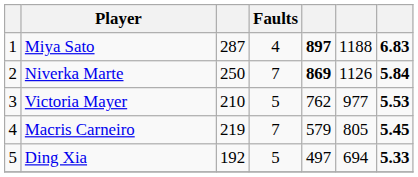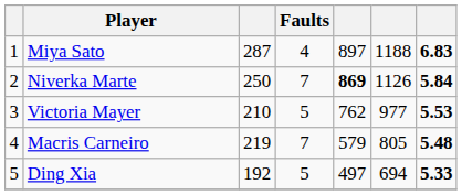 <table class="wikitable sortable" style=font-size:90%>
 <tr>
 <th></th>
 <th width=160>Player</th>
 <th width=20></th>
 <th width=20>Faults</th>
 <th width=20></th>
 <th width=20></th>
 <th width=20></th>
 </tr>
 <tr>
 <td align=center>1</td>
 <td> <a href='#'>Miya Sato</a></td>
 <td align=center>287</td>
 <td align=center>4</td>
-<td align=center><strong>897</strong></td>
+<td align=center>897</td>
 <td align=center>1188</td>
 <td align=center><strong>6.83</strong></td>
 </tr>
 <tr>
 <td align=center>2</td>
 <td> <a href='#'>Niverka Marte</a></td>
 <td align=center>250</td>
 <td align=center>7</td>
 <td align=center><strong>869</strong></td>
 <td align=center>1126</td>
 <td align=center><strong>5.84</strong></td>
 </tr>
 <tr>
 <td align=center>3</td>
 <td> <a href='#'>Victoria Mayer</a></td>
 <td align=center>210</td>
 <td align=center>5</td>
 <td align=center>762</td>
 <td align=center>977</td>
 <td align=center><strong>5.53</strong></td>
 </tr>
 <tr>
 <td align=center>4</td>
 <td> <a href='#'>Macris Carneiro</a></td>
 <td align=center>219</td>
 <td align=center>7</td>
 <td align=center>579</td>
 <td align=center>805</td>
-<td align=center><strong>5.45</strong></td>
+<td align=center><strong>5.48</strong></td>
 </tr>
 <tr>
 <td align=center>5</td>
 <td> <a href='#'>Ding Xia</a></td>
 <td align=center>192</td>
 <td align=center>5</td>
 <td align=center>497</td>
 <td align=center>694</td>
 <td align=center><strong>5.33</strong></td>
 </tr>
 <tr>
 </tr>
 </table>
